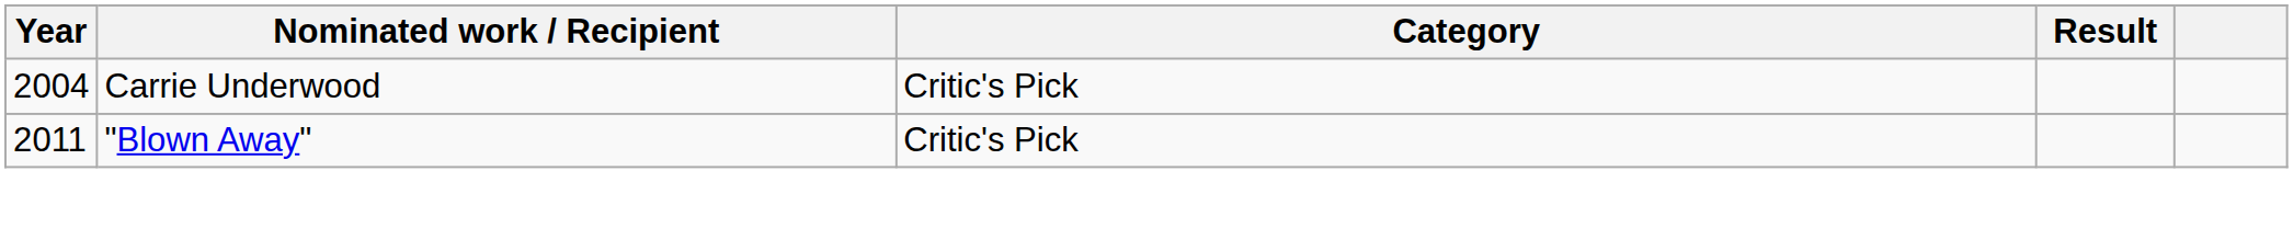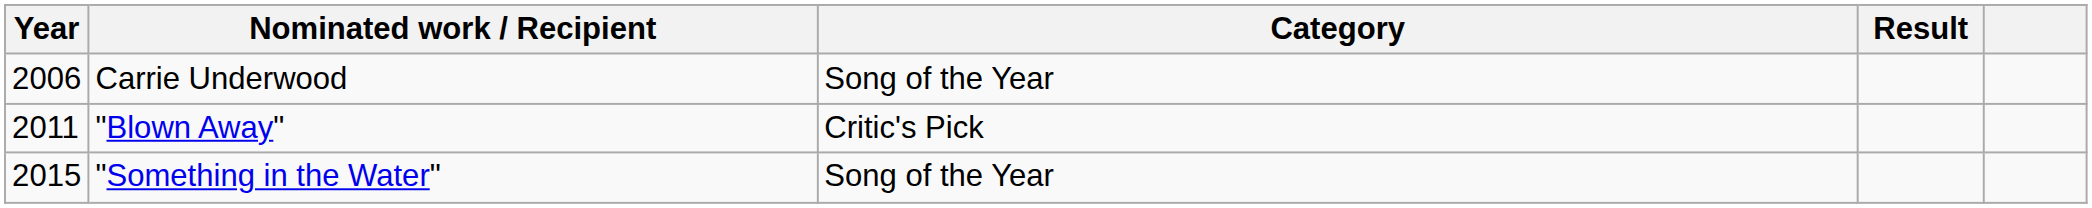 <table class="wikitable plainrowheaders" style="width:85%;">
 <tr>
 <th scope="col" style="width:4%;">Year</th>
 <th scope="col" style="width:35%;">Nominated work / Recipient</th>
 <th scope="col" style="width:50%;">Category</th>
 <th scope="col" style="width:6%;">Result</th>
 <th scope="col" style="width:6%;"></th>
 </tr>
 <tr>
-<td>2004</td>
+<td>2006</td>
 <td>Carrie Underwood</td>
-<td>Critic's Pick</td>
+<td>Song of the Year</td>
 <td></td>
 <td></td>
 </tr>
 <tr>
 <td>2011</td>
 <td>"<a href='#'>Blown Away</a>"</td>
 <td>Critic's Pick</td>
 <td></td>
 <td></td>
 </tr>
+<tr>
+<td>2015</td>
+<td>"<a href='#'>Something in the Water</a>"</td>
+<td>Song of the Year</td>
+<td></td>
+<td></td>
+</tr>
 </table>
